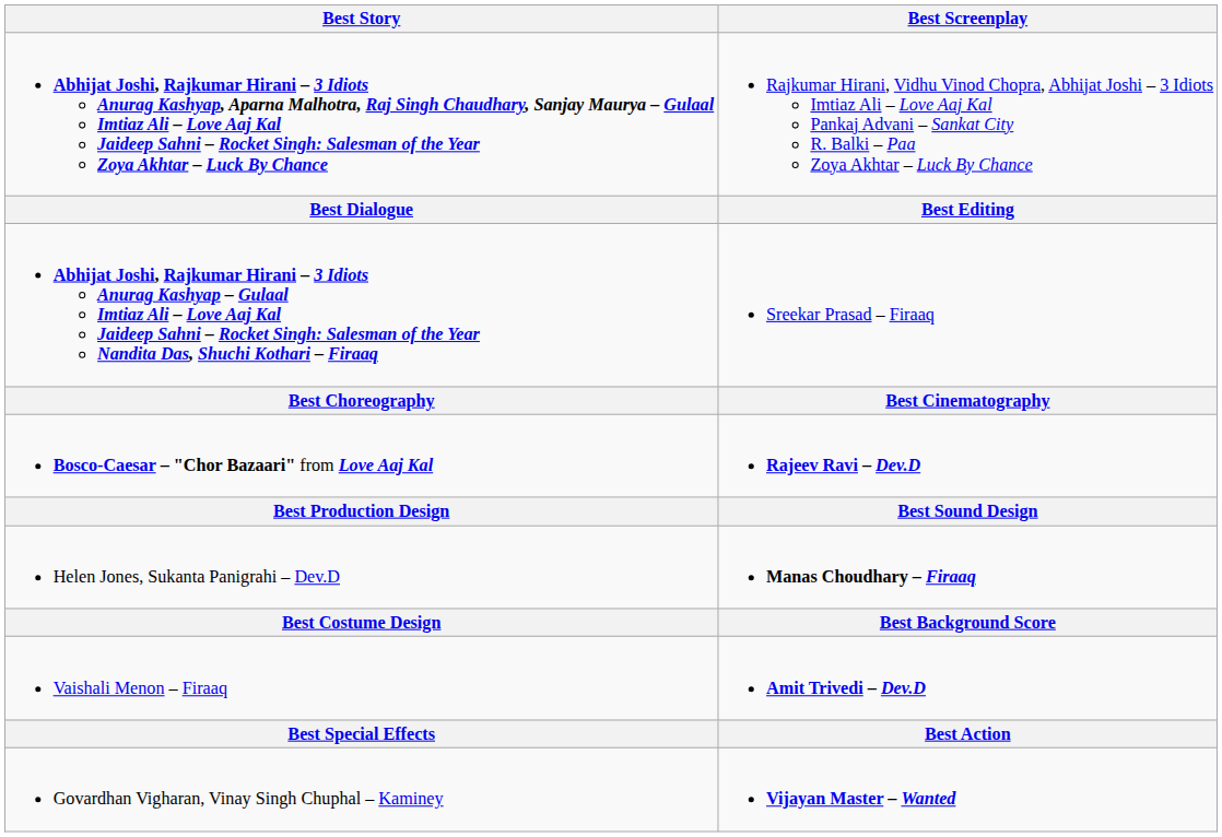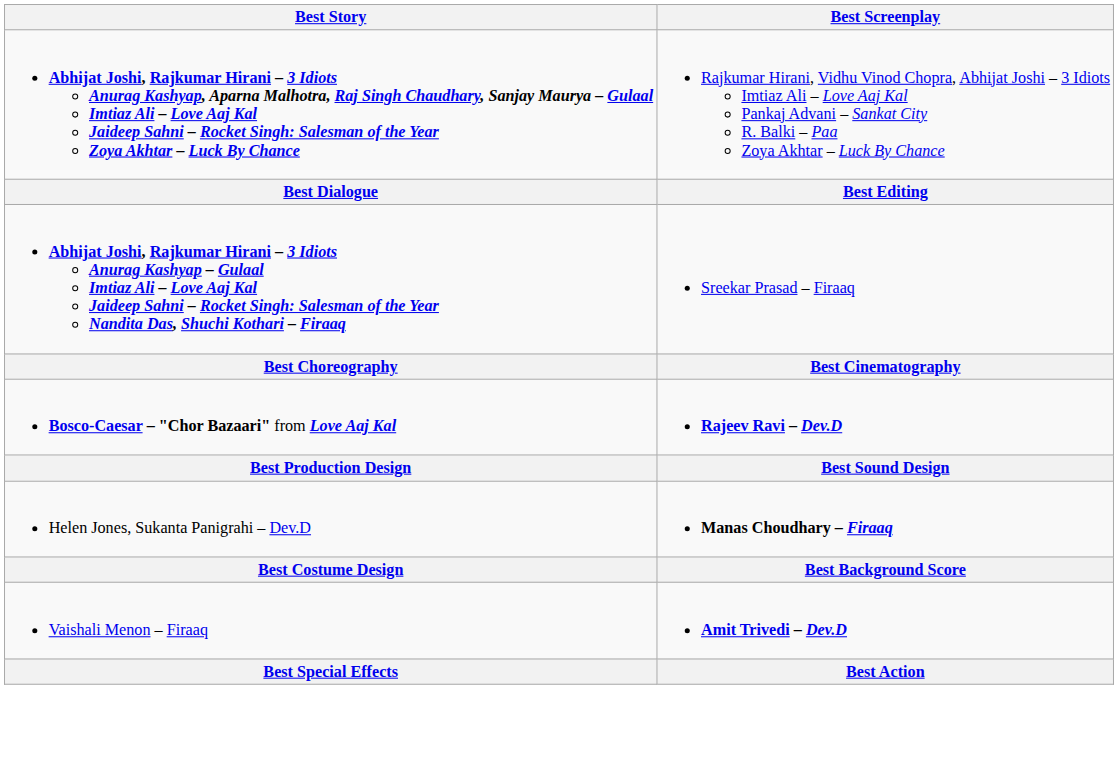 <table class="wikitable">
 <tr>
 <th><a href='#'>Best Story</a></th>
 <th><a href='#'>Best Screenplay</a></th>
 </tr>
 <tr>
 <td><br><ul><li><strong><a href='#'>Abhijat Joshi</a>, <a href='#'>Rajkumar Hirani</a> – <em><a href='#'>3 Idiots</a><strong><em><ul><li><a href='#'>Anurag Kashyap</a>, Aparna Malhotra, <a href='#'>Raj Singh Chaudhary</a>, Sanjay Maurya – </em><a href='#'>Gulaal</a><em></li><li><a href='#'>Imtiaz Ali</a> – </em><a href='#'>Love Aaj Kal</a><em></li><li><a href='#'>Jaideep Sahni</a> – </em><a href='#'>Rocket Singh: Salesman of the Year</a><em></li><li><a href='#'>Zoya Akhtar</a> – </em><a href='#'>Luck By Chance</a><em></li></ul></li></ul></td>
 <td><br><ul><li></strong><a href='#'>Rajkumar Hirani</a>, <a href='#'>Vidhu Vinod Chopra</a>, <a href='#'>Abhijat Joshi</a> – </em><a href='#'>3 Idiots</a></em></strong><ul><li><a href='#'>Imtiaz Ali</a> – <em><a href='#'>Love Aaj Kal</a></em></li><li><a href='#'>Pankaj Advani</a> – <em><a href='#'>Sankat City</a></em></li><li><a href='#'>R. Balki</a> – <em><a href='#'>Paa</a></em></li><li><a href='#'>Zoya Akhtar</a> – <em><a href='#'>Luck By Chance</a></em></li></ul></li></ul></td>
 </tr>
 <tr>
 <th><a href='#'>Best Dialogue</a></th>
 <th><a href='#'>Best Editing</a></th>
 </tr>
 <tr>
 <td><br><ul><li><strong><a href='#'>Abhijat Joshi</a>, <a href='#'>Rajkumar Hirani</a> – <em><a href='#'>3 Idiots</a><strong><em><ul><li><a href='#'>Anurag Kashyap</a> – </em><a href='#'>Gulaal</a><em></li><li><a href='#'>Imtiaz Ali</a> – </em><a href='#'>Love Aaj Kal</a><em></li><li><a href='#'>Jaideep Sahni</a> – </em><a href='#'>Rocket Singh: Salesman of the Year</a><em></li><li><a href='#'>Nandita Das</a>, <a href='#'>Shuchi Kothari</a> – </em><a href='#'>Firaaq</a><em></li></ul></li></ul></td>
 <td><br><ul><li></strong><a href='#'>Sreekar Prasad</a> – </em><a href='#'>Firaaq</a></em></strong></li></ul></td>
 </tr>
 <tr>
 <th><a href='#'>Best Choreography</a></th>
 <th><a href='#'>Best Cinematography</a></th>
 </tr>
 <tr>
 <td><br><ul><li><strong><a href='#'>Bosco-Caesar</a> – "Chor Bazaari"</strong> from <strong><em><a href='#'>Love Aaj Kal</a></em></strong></li></ul></td>
 <td><br><ul><li><strong><a href='#'>Rajeev Ravi</a> – <em><a href='#'>Dev.D</a><strong><em></li></ul></td>
 </tr>
 <tr>
 <th><a href='#'>Best Production Design</a></th>
 <th><a href='#'>Best Sound Design</a></th>
 </tr>
 <tr>
 <td><br><ul><li></strong>Helen Jones, Sukanta Panigrahi – </em><a href='#'>Dev.D</a></em></strong></li></ul></td>
 <td><br><ul><li><strong>Manas Choudhary – <em><a href='#'>Firaaq</a><strong><em></li></ul></td>
 </tr>
 <tr>
 <th><a href='#'>Best Costume Design</a></th>
 <th><a href='#'>Best Background Score</a></th>
 </tr>
 <tr>
 <td><br><ul><li></strong><a href='#'>Vaishali Menon</a> – </em><a href='#'>Firaaq</a></em></strong></li></ul></td>
 <td><br><ul><li><strong><a href='#'>Amit Trivedi</a> – <em><a href='#'>Dev.D</a><strong><em></li></ul></td>
 </tr>
 <tr>
 <th><a href='#'>Best Special Effects</a></th>
 <th><a href='#'>Best Action</a></th>
 </tr>
-<tr>
-<td><br><ul><li></strong>Govardhan Vigharan, Vinay Singh Chuphal – </em><a href='#'>Kaminey</a></em></strong></li></ul></td>
-<td><br><ul><li><strong><a href='#'>Vijayan Master</a> – <em><a href='#'>Wanted</a><strong><em></li></ul></td>
-</tr>
 </table>
